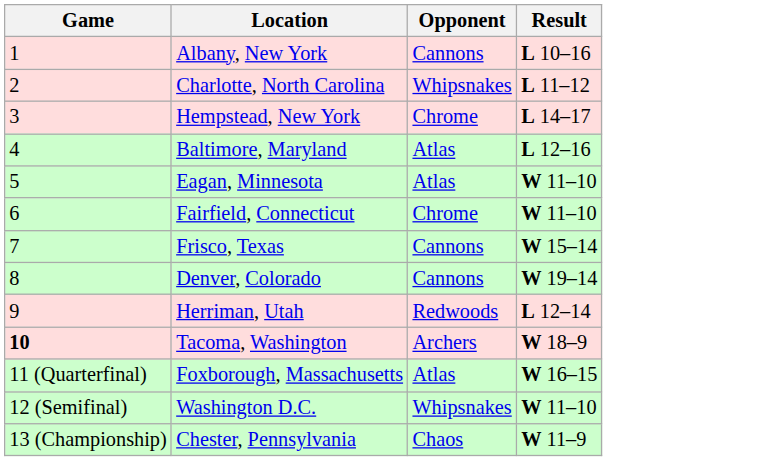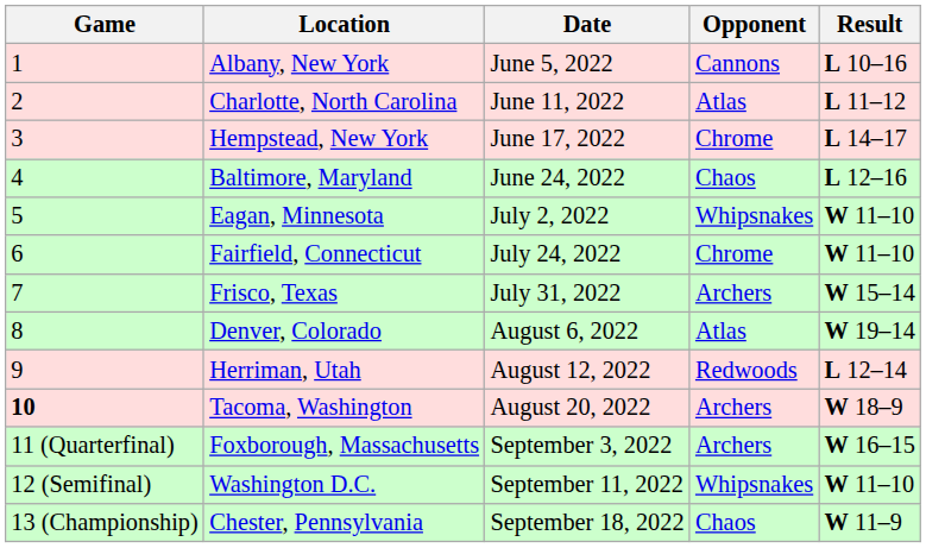 <table class="wikitable">
 <tr>
 <th>Game</th>
 <th>Location</th>
+<th>Date</th>
 <th>Opponent</th>
 <th>Result</th>
 </tr>
 <tr bgcolor="#FFDDDD">
 <td>1</td>
 <td><a href='#'>Albany</a>, <a href='#'>New York</a></td>
+<td>June 5, 2022</td>
 <td><a href='#'>Cannons</a></td>
 <td><strong>L</strong> 10–16</td>
 </tr>
 <tr bgcolor="#FFDDDD">
 <td>2</td>
 <td><a href='#'>Charlotte</a>, <a href='#'>North Carolina</a></td>
-<td><a href='#'>Whipsnakes</a></td>
+<td>June 11, 2022</td>
+<td><a href='#'>Atlas</a></td>
 <td><strong>L</strong> 11–12</td>
 </tr>
 <tr bgcolor="#FFDDDD">
 <td>3</td>
 <td><a href='#'>Hempstead</a>, <a href='#'>New York</a></td>
+<td>June 17, 2022</td>
 <td><a href='#'>Chrome</a></td>
 <td><strong>L</strong> 14–17</td>
 </tr>
 <tr bgcolor="#CCFFCC">
 <td>4</td>
 <td><a href='#'>Baltimore</a>, <a href='#'>Maryland</a></td>
-<td><a href='#'>Atlas</a></td>
+<td>June 24, 2022</td>
+<td><a href='#'>Chaos</a></td>
 <td><strong>L</strong> 12–16</td>
 </tr>
 <tr bgcolor="#CCFFCC">
 <td>5</td>
 <td><a href='#'>Eagan</a>, <a href='#'>Minnesota</a></td>
-<td><a href='#'>Atlas</a></td>
+<td>July 2, 2022</td>
+<td><a href='#'>Whipsnakes</a></td>
 <td><strong>W</strong> 11–10</td>
 </tr>
 <tr bgcolor="#CCFFCC">
 <td>6</td>
 <td><a href='#'>Fairfield</a>, <a href='#'>Connecticut</a></td>
+<td>July 24, 2022</td>
 <td><a href='#'>Chrome</a></td>
 <td><strong>W</strong> 11–10</td>
 </tr>
 <tr bgcolor="#CCFFCC">
 <td>7</td>
 <td><a href='#'>Frisco</a>, <a href='#'>Texas</a></td>
-<td><a href='#'>Cannons</a></td>
+<td>July 31, 2022</td>
+<td><a href='#'>Archers</a></td>
 <td><strong>W</strong> 15–14</td>
 </tr>
 <tr bgcolor="#CCFFCC">
 <td>8</td>
 <td><a href='#'>Denver</a>, <a href='#'>Colorado</a></td>
-<td><a href='#'>Cannons</a></td>
+<td>August 6, 2022</td>
+<td><a href='#'>Atlas</a></td>
 <td><strong>W</strong> 19–14</td>
 </tr>
 <tr bgcolor="#FFDDDD">
 <td>9</td>
 <td><a href='#'>Herriman</a>, <a href='#'>Utah</a></td>
+<td>August 12, 2022</td>
 <td><a href='#'>Redwoods</a></td>
 <td><strong>L</strong> 12–14</td>
 </tr>
 <tr bgcolor="#FFDDDD">
 <td><strong>10</strong></td>
 <td><a href='#'>Tacoma</a>, <a href='#'>Washington</a></td>
+<td>August 20, 2022</td>
 <td><a href='#'>Archers</a></td>
 <td><strong>W</strong> 18–9</td>
 </tr>
 <tr bgcolor="#CCFFCC">
 <td>11 (Quarterfinal)</td>
 <td><a href='#'>Foxborough</a>, <a href='#'>Massachusetts</a></td>
-<td><a href='#'>Atlas</a></td>
+<td>September 3, 2022</td>
+<td><a href='#'>Archers</a></td>
 <td><strong>W</strong> 16–15</td>
 </tr>
 <tr bgcolor="#CCFFCC">
 <td>12 (Semifinal)</td>
 <td><a href='#'>Washington D.C.</a></td>
+<td>September 11, 2022</td>
 <td><a href='#'>Whipsnakes</a></td>
 <td><strong>W</strong> 11–10</td>
 </tr>
 <tr bgcolor="#CCFFCC">
 <td>13 (Championship)</td>
 <td><a href='#'>Chester</a>, <a href='#'>Pennsylvania</a></td>
+<td>September 18, 2022</td>
 <td><a href='#'>Chaos</a></td>
 <td><strong>W</strong> 11–9</td>
 </tr>
 </table>
